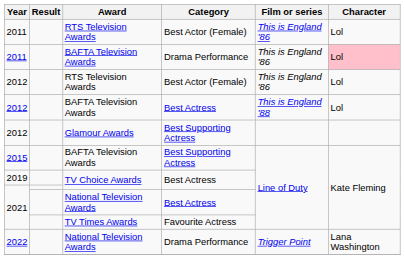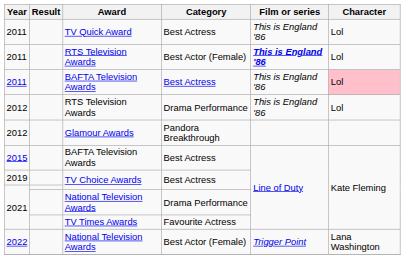 <table class="wikitable" style="font-size: 90%">
 <tr>
 <th>Year</th>
 <th>Result</th>
 <th>Award</th>
 <th>Category</th>
 <th>Film or series</th>
 <th>Character</th>
 </tr>
 <tr>
 <td>2011</td>
 <td></td>
+<td><a href='#'>TV Quick Award</a></td>
+<td>Best Actress</td>
+<td><em>This is England '86</em></td>
+<td>Lol</td>
+</tr>
+<tr>
+<td>2011</td>
+<td></td>
 <td><a href='#'>RTS Television Awards</a></td>
 <td>Best Actor (Female)</td>
-<td><em><a href='#'>This is England '86</a></em></td>
+<td><strong><em><a href='#'>This is England '86</a></em></strong></td>
 <td>Lol</td>
 </tr>
 <tr>
 <td><a href='#'>2011</a></td>
 <td></td>
 <td><a href='#'>BAFTA Television Awards</a></td>
-<td>Drama Performance</td>
+<td><a href='#'>Best Actress</a></td>
 <td><em>This is England '86</em></td>
 <td style="background: pink;">Lol</td>
 </tr>
 <tr>
 <td>2012</td>
 <td></td>
 <td>RTS Television Awards</td>
-<td>Best Actor (Female)</td>
+<td>Drama Performance</td>
 <td><em>This is England '86</em></td>
-<td>Lol</td>
-</tr>
-<tr>
-<td><a href='#'>2012</a></td>
-<td></td>
-<td>BAFTA Television Awards</td>
-<td><a href='#'>Best Actress</a></td>
-<td><em><a href='#'>This is England '88</a></em></td>
 <td>Lol</td>
 </tr>
 <tr>
 <td>2012</td>
 <td></td>
 <td><a href='#'>Glamour Awards</a></td>
-<td><a href='#'>Best Supporting Actress</a></td>
+<td>Pandora Breakthrough</td>
 <td></td>
 <td></td>
 </tr>
 <tr>
 <td><a href='#'>2015</a></td>
 <td></td>
 <td>BAFTA Television Awards</td>
-<td><a href='#'>Best Supporting Actress</a></td>
+<td>Best Actress</td>
 <td rowspan="5"><a href='#'>Line of Duty</a></td>
 <td rowspan="5">Kate Fleming</td>
 </tr>
 <tr>
 <td>2019</td>
 <td></td>
 <td rowspan="2"><a href='#'>TV Choice Awards</a></td>
 <td rowspan="2">Best Actress</td>
 </tr>
 <tr>
 <td rowspan="3">2021</td>
 <td></td>
 </tr>
 <tr>
 <td></td>
 <td><a href='#'>National Television Awards</a></td>
-<td><a href='#'>Best Actress</a></td>
+<td>Drama Performance</td>
 </tr>
 <tr>
 <td></td>
 <td><a href='#'>TV Times Awards</a></td>
 <td>Favourite Actress</td>
 </tr>
 <tr>
 <td><a href='#'>2022</a></td>
 <td></td>
 <td><a href='#'>National Television Awards</a></td>
-<td>Drama Performance</td>
+<td>Best Actor (Female)</td>
 <td><em><a href='#'>Trigger Point</a></em></td>
 <td>Lana Washington</td>
 </tr>
 <tr>
 </tr>
 </table>
